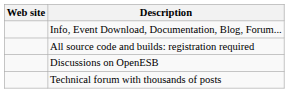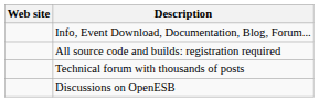 <table class="wikitable">
 <tr>
 <th>Web site</th>
 <th>Description</th>
 </tr>
 <tr>
 <td></td>
 <td>Info, Event Download, Documentation, Blog, Forum...</td>
 </tr>
 <tr>
 <td></td>
 <td>All source code and builds: registration required</td>
 </tr>
 <tr>
 <td></td>
-<td>Discussions on OpenESB</td>
+<td>Technical forum with thousands of posts</td>
 </tr>
 <tr>
 <td></td>
-<td>Technical forum with thousands of posts</td>
+<td>Discussions on OpenESB</td>
 </tr>
 </table>
